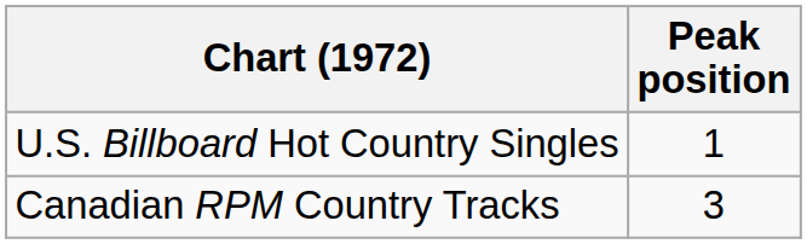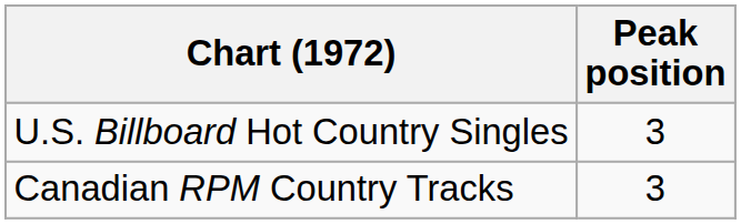 <table class="wikitable sortable">
 <tr>
 <th align="left">Chart (1972)</th>
 <th align="center">Peak<br>position</th>
 </tr>
 <tr>
 <td align="left">U.S. <em>Billboard</em> Hot Country Singles</td>
-<td align="center">1</td>
+<td align="center">3</td>
 </tr>
 <tr>
 <td align="left">Canadian <em>RPM</em> Country Tracks</td>
 <td align="center">3</td>
 </tr>
 </table>
